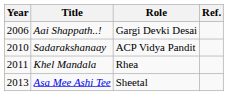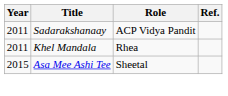 <table class="wikitable sortable">
 <tr>
 <th>Year</th>
 <th>Title</th>
 <th>Role</th>
 <th>Ref.</th>
 </tr>
 <tr>
-<td>2006</td>
-<td><em>Aai Shappath..!</em></td>
-<td>Gargi Devki Desai</td>
-<td></td>
-</tr>
-<tr>
-<td>2010</td>
+<td>2011</td>
 <td><em>Sadarakshanaay</em></td>
 <td>ACP Vidya Pandit</td>
 <td></td>
 </tr>
 <tr won Maharashtra state award for best actress>
 <td>2011</td>
 <td><em>Khel Mandala</em></td>
 <td>Rhea</td>
 <td></td>
 </tr>
 <tr>
-<td>2013</td>
+<td>2015</td>
 <td><em><a href='#'>Asa Mee Ashi Tee</a></em></td>
 <td>Sheetal</td>
 <td></td>
 </tr>
 </table>
